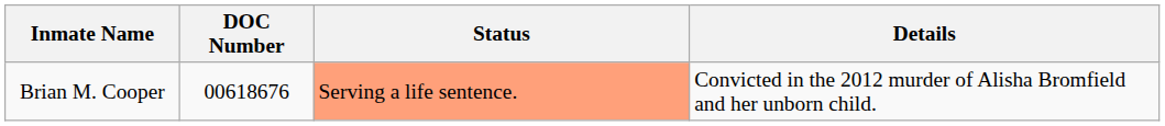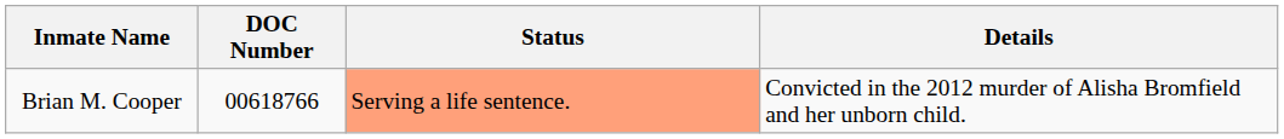 <table class="wikitable sortable">
 <tr>
 <th width=13%>Inmate Name</th>
 <th width=10%>DOC Number</th>
 <th width=28%>Status</th>
 <th width=35%>Details</th>
 </tr>
 <tr>
 <td style="text-align:center;">Brian M. Cooper</td>
-<td style="text-align:center;">00618676</td>
+<td style="text-align:center;">00618766</td>
 <td style="background: lightsalmon;">Serving a life sentence.</td>
 <td>Convicted in the 2012 murder of Alisha Bromfield and her unborn child.</td>
 </tr>
 </table>
